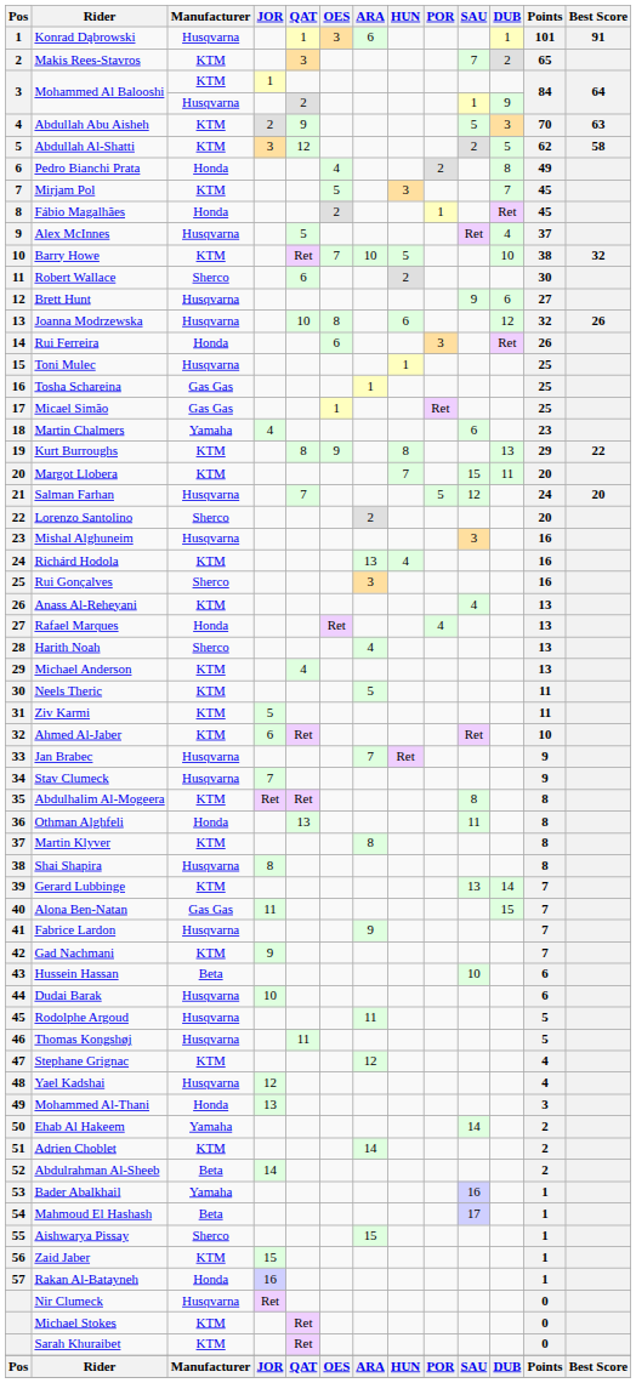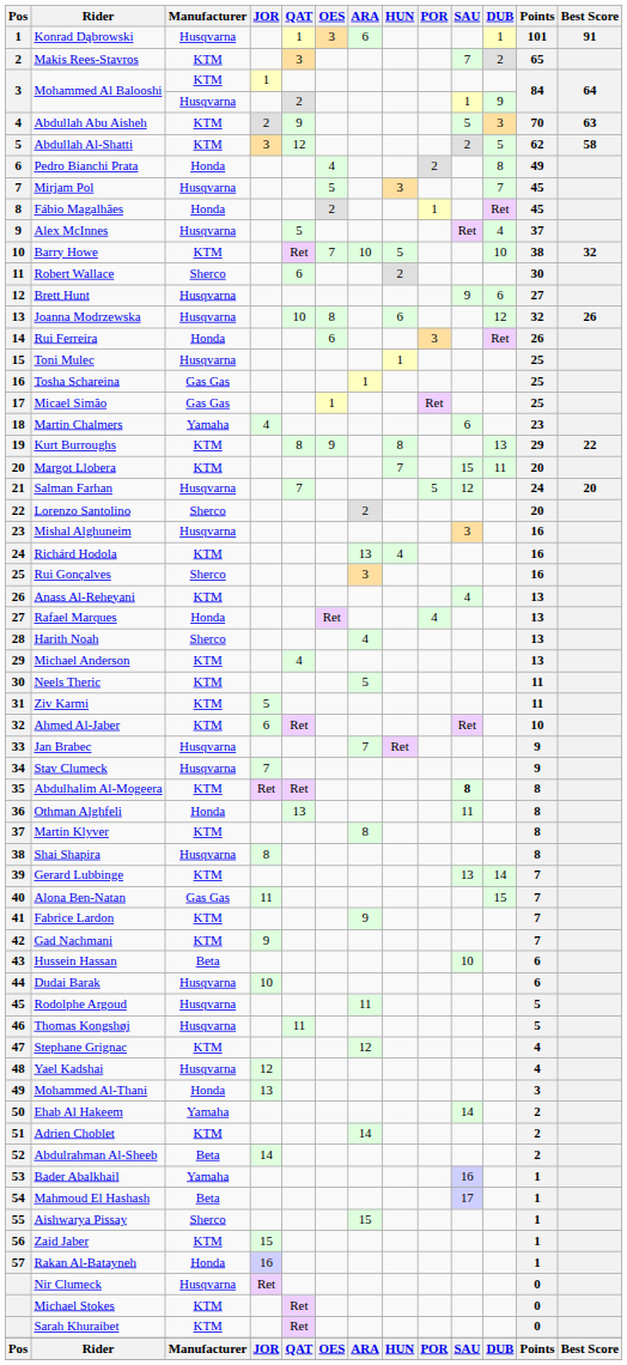 <table class="wikitable" style="font-size: 85%; text-align: center;">
 <tr valign="top">
 <th valign="middle">Pos</th>
 <th valign="middle">Rider</th>
 <th valign="middle">Manufacturer</th>
 <th><a href='#'>JOR</a><br></th>
 <th><a href='#'>QAT</a><br></th>
 <th><a href='#'>OES</a><br></th>
 <th><a href='#'>ARA</a><br></th>
 <th><a href='#'>HUN</a><br></th>
 <th><a href='#'>POR</a><br></th>
 <th><a href='#'>SAU</a><br></th>
 <th><a href='#'>DUB</a><br></th>
 <th valign="middle">Points</th>
 <th valign="middle">Best Score</th>
 </tr>
 <tr>
 <th>1</th>
 <td align="left"> <a href='#'>Konrad Dąbrowski</a></td>
 <td><a href='#'>Husqvarna</a></td>
 <td></td>
 <td style="background:#ffffbf;">1</td>
 <td style="background:#ffdf9f;">3</td>
 <td style="background:#dfffdf;">6</td>
 <td></td>
 <td></td>
 <td></td>
 <td style="background:#ffffbf;">1</td>
 <th>101</th>
 <th>91</th>
 </tr>
 <tr>
 <th>2</th>
 <td align="left"> <a href='#'>Makis Rees-Stavros</a></td>
 <td><a href='#'>KTM</a></td>
 <td></td>
 <td style="background:#ffdf9f;">3</td>
 <td></td>
 <td></td>
 <td></td>
 <td></td>
 <td style="background:#dfffdf;">7</td>
 <td style="background:#dfdfdf;">2</td>
 <th>65</th>
 <th></th>
 </tr>
 <tr>
 <th rowspan=2>3</th>
 <td rowspan=2 align=left> <a href='#'>Mohammed Al Balooshi</a></td>
 <td><a href='#'>KTM</a></td>
 <td style="background:#ffffbf;">1</td>
 <td></td>
 <td></td>
 <td></td>
 <td></td>
 <td></td>
 <td></td>
 <td></td>
 <th rowspan=2>84</th>
 <th rowspan=2>64</th>
 </tr>
 <tr>
 <td><a href='#'>Husqvarna</a></td>
 <td></td>
 <td style="background:#dfdfdf;">2</td>
 <td></td>
 <td></td>
 <td></td>
 <td></td>
 <td style="background:#ffffbf;">1</td>
 <td style="background:#dfffdf;">9</td>
 </tr>
 <tr>
 <th>4</th>
 <td align="left"> <a href='#'>Abdullah Abu Aisheh</a></td>
 <td><a href='#'>KTM</a></td>
 <td style="background:#dfdfdf;">2</td>
 <td style="background:#dfffdf;">9</td>
 <td></td>
 <td></td>
 <td></td>
 <td></td>
 <td style="background:#dfffdf;">5</td>
 <td style="background:#ffdf9f;">3</td>
 <th>70</th>
 <th>63</th>
 </tr>
 <tr>
 <th>5</th>
 <td align="left"> <a href='#'>Abdullah Al-Shatti</a></td>
 <td><a href='#'>KTM</a></td>
 <td style="background:#ffdf9f;">3</td>
 <td style="background:#dfffdf;">12</td>
 <td></td>
 <td></td>
 <td></td>
 <td></td>
 <td style="background:#dfdfdf;">2</td>
 <td style="background:#dfffdf;">5</td>
 <th>62</th>
 <th>58</th>
 </tr>
 <tr>
 <th>6</th>
 <td align="left"> <a href='#'>Pedro Bianchi Prata</a></td>
 <td><a href='#'>Honda</a></td>
 <td></td>
 <td></td>
 <td style="background:#dfffdf;">4</td>
 <td></td>
 <td></td>
 <td style="background:#dfdfdf;">2</td>
 <td></td>
 <td style="background:#dfffdf;">8</td>
 <th>49</th>
 <th></th>
 </tr>
 <tr>
 <th>7</th>
 <td align="left"> <a href='#'>Mirjam Pol</a></td>
-<td><a href='#'>KTM</a></td>
+<td><a href='#'>Husqvarna</a></td>
 <td></td>
 <td></td>
 <td style="background:#dfffdf;">5</td>
 <td></td>
 <td style="background:#ffdf9f;">3</td>
 <td></td>
 <td></td>
 <td style="background:#dfffdf;">7</td>
 <th>45</th>
 <th></th>
 </tr>
 <tr>
 <th>8</th>
 <td align="left"> <a href='#'>Fábio Magalhães</a></td>
 <td><a href='#'>Honda</a></td>
 <td></td>
 <td></td>
 <td style="background:#dfdfdf;">2</td>
 <td></td>
 <td></td>
 <td style="background:#ffffbf;">1</td>
 <td></td>
 <td style="background:#efcfff;">Ret</td>
 <th>45</th>
 <th></th>
 </tr>
 <tr>
 <th>9</th>
 <td align="left"> <a href='#'>Alex McInnes</a></td>
 <td><a href='#'>Husqvarna</a></td>
 <td></td>
 <td style="background:#dfffdf;">5</td>
 <td></td>
 <td></td>
 <td></td>
 <td></td>
 <td style="background:#efcfff;">Ret</td>
 <td style="background:#dfffdf;">4</td>
 <th>37</th>
 <th></th>
 </tr>
 <tr>
 <th>10</th>
 <td align="left"> <a href='#'>Barry Howe</a></td>
 <td><a href='#'>KTM</a></td>
 <td></td>
 <td style="background:#efcfff;">Ret</td>
 <td style="background:#dfffdf;">7</td>
 <td style="background:#dfffdf;">10</td>
 <td style="background:#dfffdf;">5</td>
 <td></td>
 <td></td>
 <td style="background:#dfffdf;">10</td>
 <th>38</th>
 <th>32</th>
 </tr>
 <tr>
 <th>11</th>
 <td align="left"> <a href='#'>Robert Wallace</a></td>
 <td><a href='#'>Sherco</a></td>
 <td></td>
 <td style="background:#dfffdf;">6</td>
 <td></td>
 <td></td>
 <td style="background:#dfdfdf;">2</td>
 <td></td>
 <td></td>
 <td></td>
 <th>30</th>
 <th></th>
 </tr>
 <tr>
 <th>12</th>
 <td align="left"> <a href='#'>Brett Hunt</a></td>
 <td><a href='#'>Husqvarna</a></td>
 <td></td>
 <td></td>
 <td></td>
 <td></td>
 <td></td>
 <td></td>
 <td style="background:#dfffdf;">9</td>
 <td style="background:#dfffdf;">6</td>
 <th>27</th>
 <th></th>
 </tr>
 <tr>
 <th>13</th>
 <td align="left"> <a href='#'>Joanna Modrzewska</a></td>
 <td><a href='#'>Husqvarna</a></td>
 <td></td>
 <td style="background:#dfffdf;">10</td>
 <td style="background:#dfffdf;">8</td>
 <td></td>
 <td style="background:#dfffdf;">6</td>
 <td></td>
 <td></td>
 <td style="background:#dfffdf;">12</td>
 <th>32</th>
 <th>26</th>
 </tr>
 <tr>
 <th>14</th>
 <td align="left"> <a href='#'>Rui Ferreira</a></td>
 <td><a href='#'>Honda</a></td>
 <td></td>
 <td></td>
 <td style="background:#dfffdf;">6</td>
 <td></td>
 <td></td>
 <td style="background:#ffdf9f;">3</td>
 <td></td>
 <td style="background:#efcfff;">Ret</td>
 <th>26</th>
 <th></th>
 </tr>
 <tr>
 <th>15</th>
 <td align="left"> <a href='#'>Toni Mulec</a></td>
 <td><a href='#'>Husqvarna</a></td>
 <td></td>
 <td></td>
 <td></td>
 <td></td>
 <td style="background:#ffffbf;">1</td>
 <td></td>
 <td></td>
 <td></td>
 <th>25</th>
 <th></th>
 </tr>
 <tr>
 <th>16</th>
 <td align="left"> <a href='#'>Tosha Schareina</a></td>
 <td><a href='#'>Gas Gas</a></td>
 <td></td>
 <td></td>
 <td></td>
 <td style="background:#ffffbf;">1</td>
 <td></td>
 <td></td>
 <td></td>
 <td></td>
 <th>25</th>
 <th></th>
 </tr>
 <tr>
 <th>17</th>
 <td align="left"> <a href='#'>Micael Simão</a></td>
 <td><a href='#'>Gas Gas</a></td>
 <td></td>
 <td></td>
 <td style="background:#ffffbf;">1</td>
 <td></td>
 <td></td>
 <td style="background:#efcfff;">Ret</td>
 <td></td>
 <td></td>
 <th>25</th>
 <th></th>
 </tr>
 <tr>
 <th>18</th>
 <td align="left"> <a href='#'>Martin Chalmers</a></td>
 <td><a href='#'>Yamaha</a></td>
 <td style="background:#dfffdf;">4</td>
 <td></td>
 <td></td>
 <td></td>
 <td></td>
 <td></td>
 <td style="background:#dfffdf;">6</td>
 <td></td>
 <th>23</th>
 <th></th>
 </tr>
 <tr>
 <th>19</th>
 <td align="left"> <a href='#'>Kurt Burroughs</a></td>
 <td><a href='#'>KTM</a></td>
 <td></td>
 <td style="background:#dfffdf;">8</td>
 <td style="background:#dfffdf;">9</td>
 <td></td>
 <td style="background:#dfffdf;">8</td>
 <td></td>
 <td></td>
 <td style="background:#dfffdf;">13</td>
 <th>29</th>
 <th>22</th>
 </tr>
 <tr>
 <th>20</th>
 <td align="left"> <a href='#'>Margot Llobera</a></td>
 <td><a href='#'>KTM</a></td>
 <td></td>
 <td></td>
 <td></td>
 <td></td>
 <td style="background:#dfffdf;">7</td>
 <td></td>
 <td style="background:#dfffdf;">15</td>
 <td style="background:#dfffdf;">11</td>
 <th>20</th>
 <th></th>
 </tr>
 <tr>
 <th>21</th>
 <td align="left"> <a href='#'>Salman Farhan</a></td>
 <td><a href='#'>Husqvarna</a></td>
 <td></td>
 <td style="background:#dfffdf;">7</td>
 <td></td>
 <td></td>
 <td></td>
 <td style="background:#dfffdf;">5</td>
 <td style="background:#dfffdf;">12</td>
 <td></td>
 <th>24</th>
 <th>20</th>
 </tr>
 <tr>
 <th>22</th>
 <td align="left"> <a href='#'>Lorenzo Santolino</a></td>
 <td><a href='#'>Sherco</a></td>
 <td></td>
 <td></td>
 <td></td>
 <td style="background:#dfdfdf;">2</td>
 <td></td>
 <td></td>
 <td></td>
 <td></td>
 <th>20</th>
 <th></th>
 </tr>
 <tr>
 <th>23</th>
 <td align="left"> <a href='#'>Mishal Alghuneim</a></td>
 <td><a href='#'>Husqvarna</a></td>
 <td></td>
 <td></td>
 <td></td>
 <td></td>
 <td></td>
 <td></td>
 <td style="background:#ffdf9f;">3</td>
 <td></td>
 <th>16</th>
 <th></th>
 </tr>
 <tr>
 <th>24</th>
 <td align="left"> <a href='#'>Richárd Hodola</a></td>
 <td><a href='#'>KTM</a></td>
 <td></td>
 <td></td>
 <td></td>
 <td style="background:#dfffdf;">13</td>
 <td style="background:#dfffdf;">4</td>
 <td></td>
 <td></td>
 <td></td>
 <th>16</th>
 <th></th>
 </tr>
 <tr>
 <th>25</th>
 <td align="left"> <a href='#'>Rui Gonçalves</a></td>
 <td><a href='#'>Sherco</a></td>
 <td></td>
 <td></td>
 <td></td>
 <td style="background:#ffdf9f;">3</td>
 <td></td>
 <td></td>
 <td></td>
 <td></td>
 <th>16</th>
 <th></th>
 </tr>
 <tr>
 <th>26</th>
 <td align="left"> <a href='#'>Anass Al-Reheyani</a></td>
 <td><a href='#'>KTM</a></td>
 <td></td>
 <td></td>
 <td></td>
 <td></td>
 <td></td>
 <td></td>
 <td style="background:#dfffdf;">4</td>
 <td></td>
 <th>13</th>
 <th></th>
 </tr>
 <tr>
 <th>27</th>
 <td align=left> <a href='#'>Rafael Marques</a></td>
 <td><a href='#'>Honda</a></td>
 <td></td>
 <td></td>
 <td style="background:#efcfff;">Ret</td>
 <td></td>
 <td></td>
 <td style="background:#dfffdf;">4</td>
 <td></td>
 <td></td>
 <th>13</th>
 <th></th>
 </tr>
 <tr>
 <th>28</th>
 <td align="left"> <a href='#'>Harith Noah</a></td>
 <td><a href='#'>Sherco</a></td>
 <td></td>
 <td></td>
 <td></td>
 <td style="background:#dfffdf;">4</td>
 <td></td>
 <td></td>
 <td></td>
 <td></td>
 <th>13</th>
 <th></th>
 </tr>
 <tr>
 <th>29</th>
 <td align="left"> <a href='#'>Michael Anderson</a></td>
 <td><a href='#'>KTM</a></td>
 <td></td>
 <td style="background:#dfffdf;">4</td>
 <td></td>
 <td></td>
 <td></td>
 <td></td>
 <td></td>
 <td></td>
 <th>13</th>
 <th></th>
 </tr>
 <tr>
 <th>30</th>
 <td align="left"> <a href='#'>Neels Theric</a></td>
 <td><a href='#'>KTM</a></td>
 <td></td>
 <td></td>
 <td></td>
 <td style="background:#dfffdf;">5</td>
 <td></td>
 <td></td>
 <td></td>
 <td></td>
 <th>11</th>
 <th></th>
 </tr>
 <tr>
 <th>31</th>
 <td align="left"> <a href='#'>Ziv Karmi</a></td>
 <td><a href='#'>KTM</a></td>
 <td style="background:#dfffdf;">5</td>
 <td></td>
 <td></td>
 <td></td>
 <td></td>
 <td></td>
 <td></td>
 <td></td>
 <th>11</th>
 <th></th>
 </tr>
 <tr>
 <th>32</th>
 <td align="left"> <a href='#'>Ahmed Al-Jaber</a></td>
 <td><a href='#'>KTM</a></td>
 <td style="background:#dfffdf;">6</td>
 <td style="background:#efcfff;">Ret</td>
 <td></td>
 <td></td>
 <td></td>
 <td></td>
 <td style="background:#efcfff;">Ret</td>
 <td></td>
 <th>10</th>
 <th></th>
 </tr>
 <tr>
 <th>33</th>
 <td align="left"> <a href='#'>Jan Brabec</a></td>
 <td><a href='#'>Husqvarna</a></td>
 <td></td>
 <td></td>
 <td></td>
 <td style="background:#dfffdf;">7</td>
 <td style="background:#efcfff;">Ret</td>
 <td></td>
 <td></td>
 <td></td>
 <th>9</th>
 <th></th>
 </tr>
 <tr>
 <th>34</th>
 <td align="left"> <a href='#'>Stav Clumeck</a></td>
 <td><a href='#'>Husqvarna</a></td>
 <td style="background:#dfffdf;">7</td>
 <td></td>
 <td></td>
 <td></td>
 <td></td>
 <td></td>
 <td></td>
 <td></td>
 <th>9</th>
 <th></th>
 </tr>
 <tr>
 <th>35</th>
 <td align=left> <a href='#'>Abdulhalim Al-Mogeera</a></td>
 <td><a href='#'>KTM</a></td>
 <td style="background:#efcfff;">Ret</td>
 <td style="background:#efcfff;">Ret</td>
 <td></td>
 <td></td>
 <td></td>
 <td></td>
-<td style="background:#dfffdf;">8</td>
+<td style="background:#dfffdf;"><strong>8</strong></td>
 <td></td>
 <th>8</th>
 <th></th>
 </tr>
 <tr>
 <th>36</th>
 <td align="left"> <a href='#'>Othman Alghfeli</a></td>
 <td><a href='#'>Honda</a></td>
 <td></td>
 <td style="background:#dfffdf;">13</td>
 <td></td>
 <td></td>
 <td></td>
 <td></td>
 <td style="background:#dfffdf;">11</td>
 <td></td>
 <th>8</th>
 <th></th>
 </tr>
 <tr>
 <th>37</th>
 <td align="left"> <a href='#'>Martin Klyver</a></td>
 <td><a href='#'>KTM</a></td>
 <td></td>
 <td></td>
 <td></td>
 <td style="background:#dfffdf;">8</td>
 <td></td>
 <td></td>
 <td></td>
 <td></td>
 <th>8</th>
 <th></th>
 </tr>
 <tr>
 <th>38</th>
 <td align="left"> <a href='#'>Shai Shapira</a></td>
 <td><a href='#'>Husqvarna</a></td>
 <td style="background:#dfffdf;">8</td>
 <td></td>
 <td></td>
 <td></td>
 <td></td>
 <td></td>
 <td></td>
 <td></td>
 <th>8</th>
 <th></th>
 </tr>
 <tr>
 <th>39</th>
 <td align="left"> <a href='#'>Gerard Lubbinge</a></td>
 <td><a href='#'>KTM</a></td>
 <td></td>
 <td></td>
 <td></td>
 <td></td>
 <td></td>
 <td></td>
 <td style="background:#dfffdf;">13</td>
 <td style="background:#dfffdf;">14</td>
 <th>7</th>
 <th></th>
 </tr>
 <tr>
 <th>40</th>
 <td align="left"> <a href='#'>Alona Ben-Natan</a></td>
 <td><a href='#'>Gas Gas</a></td>
 <td style="background:#dfffdf;">11</td>
 <td></td>
 <td></td>
 <td></td>
 <td></td>
 <td></td>
 <td></td>
 <td style="background:#dfffdf;">15</td>
 <th>7</th>
 <th></th>
 </tr>
 <tr>
 <th>41</th>
 <td align="left"> <a href='#'>Fabrice Lardon</a></td>
-<td><a href='#'>Husqvarna</a></td>
+<td><a href='#'>KTM</a></td>
 <td></td>
 <td></td>
 <td></td>
 <td style="background:#dfffdf;">9</td>
 <td></td>
 <td></td>
 <td></td>
 <td></td>
 <th>7</th>
 <th></th>
 </tr>
 <tr>
 <th>42</th>
 <td align="left"> <a href='#'>Gad Nachmani</a></td>
 <td><a href='#'>KTM</a></td>
 <td style="background:#dfffdf;">9</td>
 <td></td>
 <td></td>
 <td></td>
 <td></td>
 <td></td>
 <td></td>
 <td></td>
 <th>7</th>
 <th></th>
 </tr>
 <tr>
 <th>43</th>
 <td align="left"> <a href='#'>Hussein Hassan</a></td>
 <td><a href='#'>Beta</a></td>
 <td></td>
 <td></td>
 <td></td>
 <td></td>
 <td></td>
 <td></td>
 <td style="background:#dfffdf;">10</td>
 <td></td>
 <th>6</th>
 <th></th>
 </tr>
 <tr>
 <th>44</th>
 <td align="left"> <a href='#'>Dudai Barak</a></td>
 <td><a href='#'>Husqvarna</a></td>
 <td style="background:#dfffdf;">10</td>
 <td></td>
 <td></td>
 <td></td>
 <td></td>
 <td></td>
 <td></td>
 <td></td>
 <th>6</th>
 <th></th>
 </tr>
 <tr>
 <th>45</th>
 <td align="left"> <a href='#'>Rodolphe Argoud</a></td>
 <td><a href='#'>Husqvarna</a></td>
 <td></td>
 <td></td>
 <td></td>
 <td style="background:#dfffdf;">11</td>
 <td></td>
 <td></td>
 <td></td>
 <td></td>
 <th>5</th>
 <th></th>
 </tr>
 <tr>
 <th>46</th>
 <td align="left"> <a href='#'>Thomas Kongshøj</a></td>
 <td><a href='#'>Husqvarna</a></td>
 <td></td>
 <td style="background:#dfffdf;">11</td>
 <td></td>
 <td></td>
 <td></td>
 <td></td>
 <td></td>
 <td></td>
 <th>5</th>
 <th></th>
 </tr>
 <tr>
 <th>47</th>
 <td align="left"> <a href='#'>Stephane Grignac</a></td>
 <td><a href='#'>KTM</a></td>
 <td></td>
 <td></td>
 <td></td>
 <td style="background:#dfffdf;">12</td>
 <td></td>
 <td></td>
 <td></td>
 <td></td>
 <th>4</th>
 <th></th>
 </tr>
 <tr>
 <th>48</th>
 <td align="left"> <a href='#'>Yael Kadshai</a></td>
 <td><a href='#'>Husqvarna</a></td>
 <td style="background:#dfffdf;">12</td>
 <td></td>
 <td></td>
 <td></td>
 <td></td>
 <td></td>
 <td></td>
 <td></td>
 <th>4</th>
 <th></th>
 </tr>
 <tr>
 <th>49</th>
 <td align="left"> <a href='#'>Mohammed Al-Thani</a></td>
 <td><a href='#'>Honda</a></td>
 <td style="background:#dfffdf;">13</td>
 <td></td>
 <td></td>
 <td></td>
 <td></td>
 <td></td>
 <td></td>
 <td></td>
 <th>3</th>
 <th></th>
 </tr>
 <tr>
 <th>50</th>
 <td align="left"> <a href='#'>Ehab Al Hakeem</a></td>
 <td><a href='#'>Yamaha</a></td>
 <td></td>
 <td></td>
 <td></td>
 <td></td>
 <td></td>
 <td></td>
 <td style="background:#dfffdf;">14</td>
 <td></td>
 <th>2</th>
 <th></th>
 </tr>
 <tr>
 <th>51</th>
 <td align="left"> <a href='#'>Adrien Choblet</a></td>
 <td><a href='#'>KTM</a></td>
 <td></td>
 <td></td>
 <td></td>
 <td style="background:#dfffdf;">14</td>
 <td></td>
 <td></td>
 <td></td>
 <td></td>
 <th>2</th>
 <th></th>
 </tr>
 <tr>
 <th>52</th>
 <td align="left"> <a href='#'>Abdulrahman Al-Sheeb</a></td>
 <td><a href='#'>Beta</a></td>
 <td style="background:#dfffdf;">14</td>
 <td></td>
 <td></td>
 <td></td>
 <td></td>
 <td></td>
 <td></td>
 <td></td>
 <th>2</th>
 <th></th>
 </tr>
 <tr>
 <th>53</th>
 <td align="left"> <a href='#'>Bader Abalkhail</a></td>
 <td><a href='#'>Yamaha</a></td>
 <td></td>
 <td></td>
 <td></td>
 <td></td>
 <td></td>
 <td></td>
 <td style="background:#cfcfff;">16</td>
 <td></td>
 <th>1</th>
 <th></th>
 </tr>
 <tr>
 <th>54</th>
 <td align="left"> <a href='#'>Mahmoud El Hashash</a></td>
 <td><a href='#'>Beta</a></td>
 <td></td>
 <td></td>
 <td></td>
 <td></td>
 <td></td>
 <td></td>
 <td style="background:#cfcfff;">17</td>
 <td></td>
 <th>1</th>
 <th></th>
 </tr>
 <tr>
 <th>55</th>
 <td align="left"> <a href='#'>Aishwarya Pissay</a></td>
 <td><a href='#'>Sherco</a></td>
 <td></td>
 <td></td>
 <td></td>
 <td style="background:#dfffdf;">15</td>
 <td></td>
 <td></td>
 <td></td>
 <td></td>
 <th>1</th>
 <th></th>
 </tr>
 <tr>
 <th>56</th>
 <td align="left"> <a href='#'>Zaid Jaber</a></td>
 <td><a href='#'>KTM</a></td>
 <td style="background:#dfffdf;">15</td>
 <td></td>
 <td></td>
 <td></td>
 <td></td>
 <td></td>
 <td></td>
 <td></td>
 <th>1</th>
 <th></th>
 </tr>
 <tr>
 <th>57</th>
 <td align="left"> <a href='#'>Rakan Al-Batayneh</a></td>
 <td><a href='#'>Honda</a></td>
 <td style="background:#cfcfff;">16</td>
 <td></td>
 <td></td>
 <td></td>
 <td></td>
 <td></td>
 <td></td>
 <td></td>
 <th>1</th>
 <th></th>
 </tr>
 <tr>
 <th></th>
 <td align=left> <a href='#'>Nir Clumeck</a></td>
 <td><a href='#'>Husqvarna</a></td>
 <td style="background:#efcfff;">Ret</td>
 <td></td>
 <td></td>
 <td></td>
 <td></td>
 <td></td>
 <td></td>
 <td></td>
 <th>0</th>
 <th></th>
 </tr>
 <tr>
 <th></th>
 <td align=left> <a href='#'>Michael Stokes</a></td>
 <td><a href='#'>KTM</a></td>
 <td></td>
 <td style="background:#efcfff;">Ret</td>
 <td></td>
 <td></td>
 <td></td>
 <td></td>
 <td></td>
 <td></td>
 <th>0</th>
 <th></th>
 </tr>
 <tr>
 <th></th>
 <td align=left> <a href='#'>Sarah Khuraibet</a></td>
 <td><a href='#'>KTM</a></td>
 <td></td>
 <td style="background:#efcfff;">Ret</td>
 <td></td>
 <td></td>
 <td></td>
 <td></td>
 <td></td>
 <td></td>
 <th>0</th>
 <th></th>
 </tr>
 <tr>
 </tr>
 <tr valign="top">
 <th valign="middle">Pos</th>
 <th valign="middle">Rider</th>
 <th valign="middle">Manufacturer</th>
 <th><a href='#'>JOR</a><br></th>
 <th><a href='#'>QAT</a><br></th>
 <th><a href='#'>OES</a><br></th>
 <th><a href='#'>ARA</a><br></th>
 <th><a href='#'>HUN</a><br></th>
 <th><a href='#'>POR</a><br></th>
 <th><a href='#'>SAU</a><br></th>
 <th><a href='#'>DUB</a><br></th>
 <th valign="middle">Points</th>
 <th valign="middle">Best Score</th>
 </tr>
 <tr>
 </tr>
 </table>
